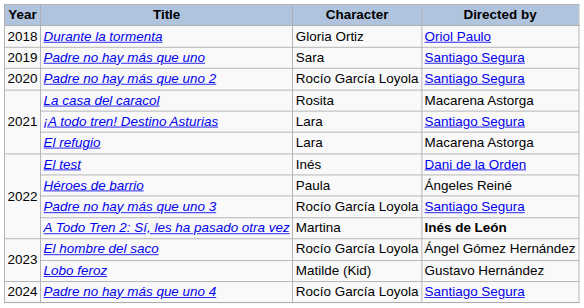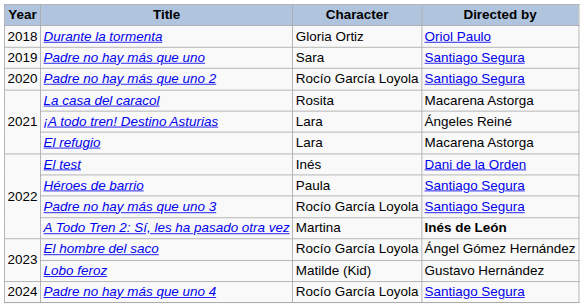 <table class="wikitable">
 <tr>
 <th style="background: #B0C4DE;">Year</th>
 <th style="background: #B0C4DE;">Title</th>
 <th style="background: #B0C4DE;">Character</th>
 <th style="background: #B0C4DE;">Directed by</th>
 </tr>
 <tr>
 <td>2018</td>
 <td><em><a href='#'>Durante la tormenta</a></em></td>
 <td>Gloria Ortiz</td>
 <td><a href='#'>Oriol Paulo</a></td>
 </tr>
 <tr>
 <td>2019</td>
 <td><em><a href='#'>Padre no hay más que uno</a></em></td>
 <td>Sara</td>
 <td><a href='#'>Santiago Segura</a></td>
 </tr>
 <tr>
 <td>2020</td>
 <td><em><a href='#'>Padre no hay más que uno 2</a></em></td>
 <td>Rocío García Loyola</td>
 <td><a href='#'>Santiago Segura</a></td>
 </tr>
 <tr>
 <td rowspan="3">2021</td>
 <td><em><a href='#'>La casa del caracol</a></em></td>
 <td>Rosita</td>
 <td>Macarena Astorga</td>
 </tr>
 <tr>
 <td><em><a href='#'>¡A todo tren! Destino Asturias</a></em></td>
 <td>Lara</td>
-<td><a href='#'>Santiago Segura</a></td>
+<td>Ángeles Reiné</td>
 </tr>
 <tr>
 <td><em><a href='#'>El refugio</a></em></td>
 <td>Lara</td>
 <td>Macarena Astorga</td>
 </tr>
 <tr>
 <td rowspan="4">2022</td>
 <td><em><a href='#'>El test</a></em></td>
 <td>Inés</td>
 <td><a href='#'>Dani de la Orden</a></td>
 </tr>
 <tr>
 <td><em><a href='#'>Héroes de barrio</a></em></td>
 <td>Paula</td>
-<td>Ángeles Reiné</td>
+<td><a href='#'>Santiago Segura</a></td>
 </tr>
 <tr>
 <td><em><a href='#'>Padre no hay más que uno 3</a></em></td>
 <td>Rocío García Loyola</td>
 <td><a href='#'>Santiago Segura</a></td>
 </tr>
 <tr>
 <td><em><a href='#'>A Todo Tren 2: Sí, les ha pasado otra vez</a></em></td>
 <td>Martina</td>
 <td><strong>Inés de León</strong></td>
 </tr>
 <tr>
 <td rowspan="2">2023</td>
 <td><em><a href='#'>El hombre del saco</a></em></td>
 <td>Rocío García Loyola</td>
 <td>Ángel Gómez Hernández</td>
 </tr>
 <tr>
 <td><em><a href='#'>Lobo feroz</a></em></td>
 <td>Matilde (Kid)</td>
 <td>Gustavo Hernández</td>
 </tr>
 <tr>
 <td>2024</td>
 <td><em><a href='#'>Padre no hay más que uno 4</a></em></td>
 <td>Rocío García Loyola</td>
 <td><a href='#'>Santiago Segura</a></td>
 </tr>
 <tr>
 </tr>
 </table>
